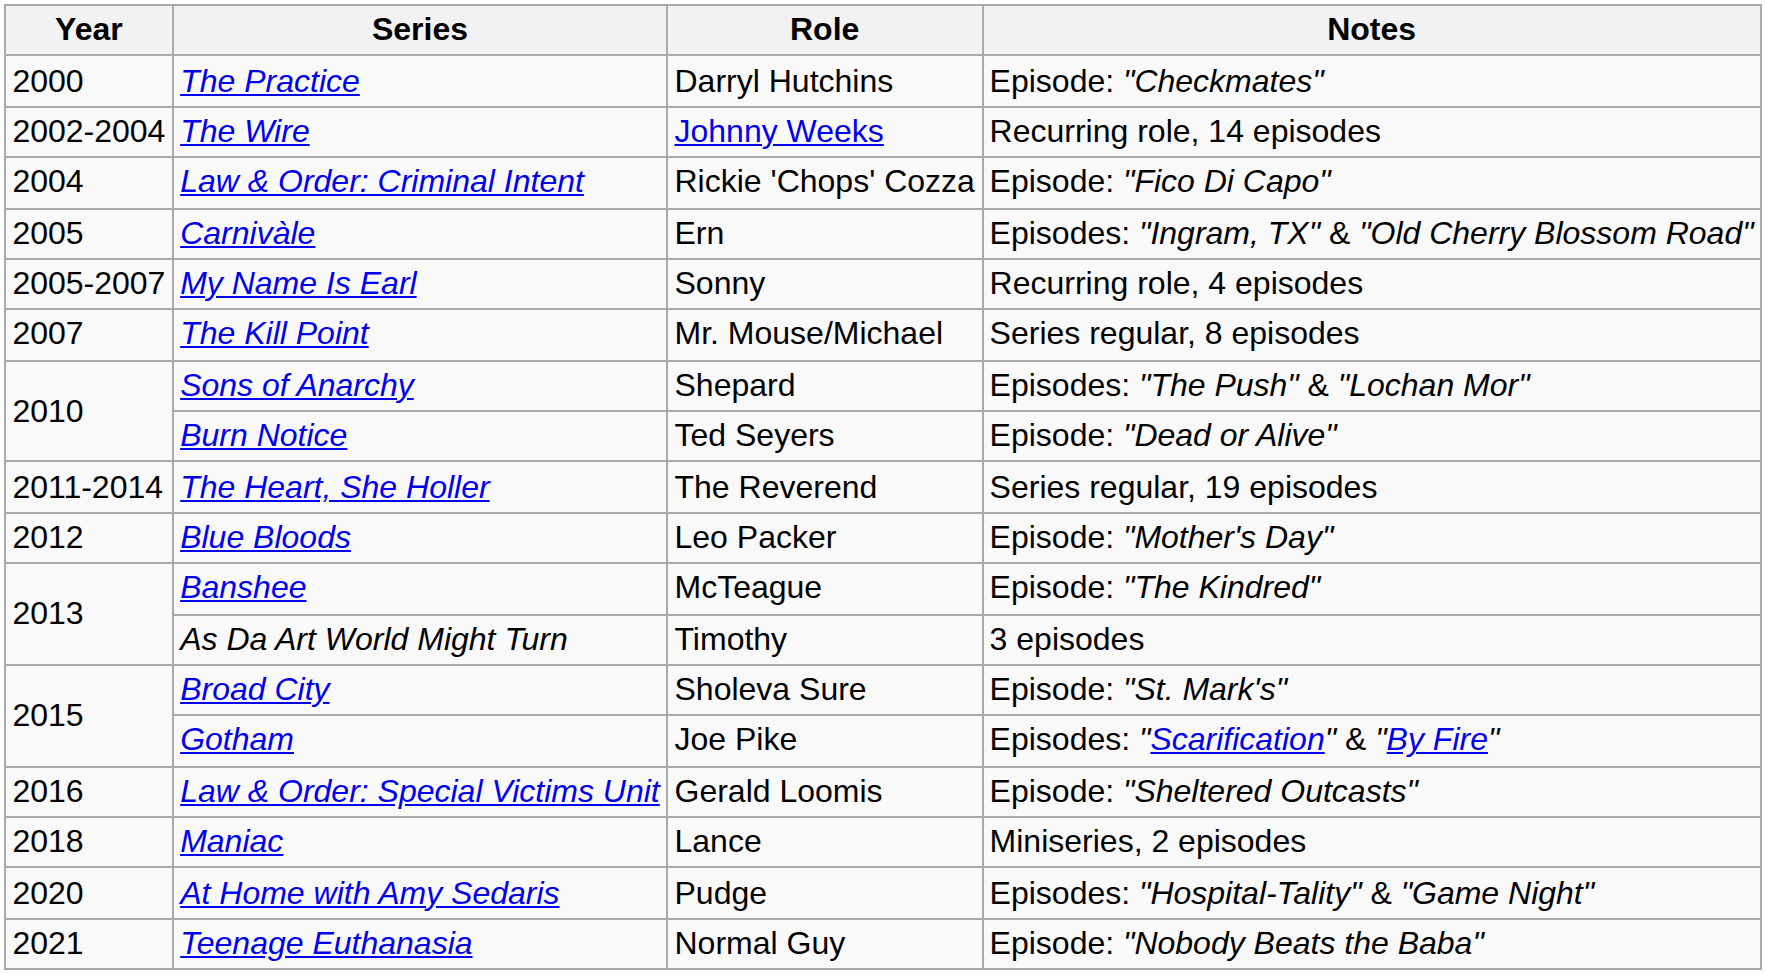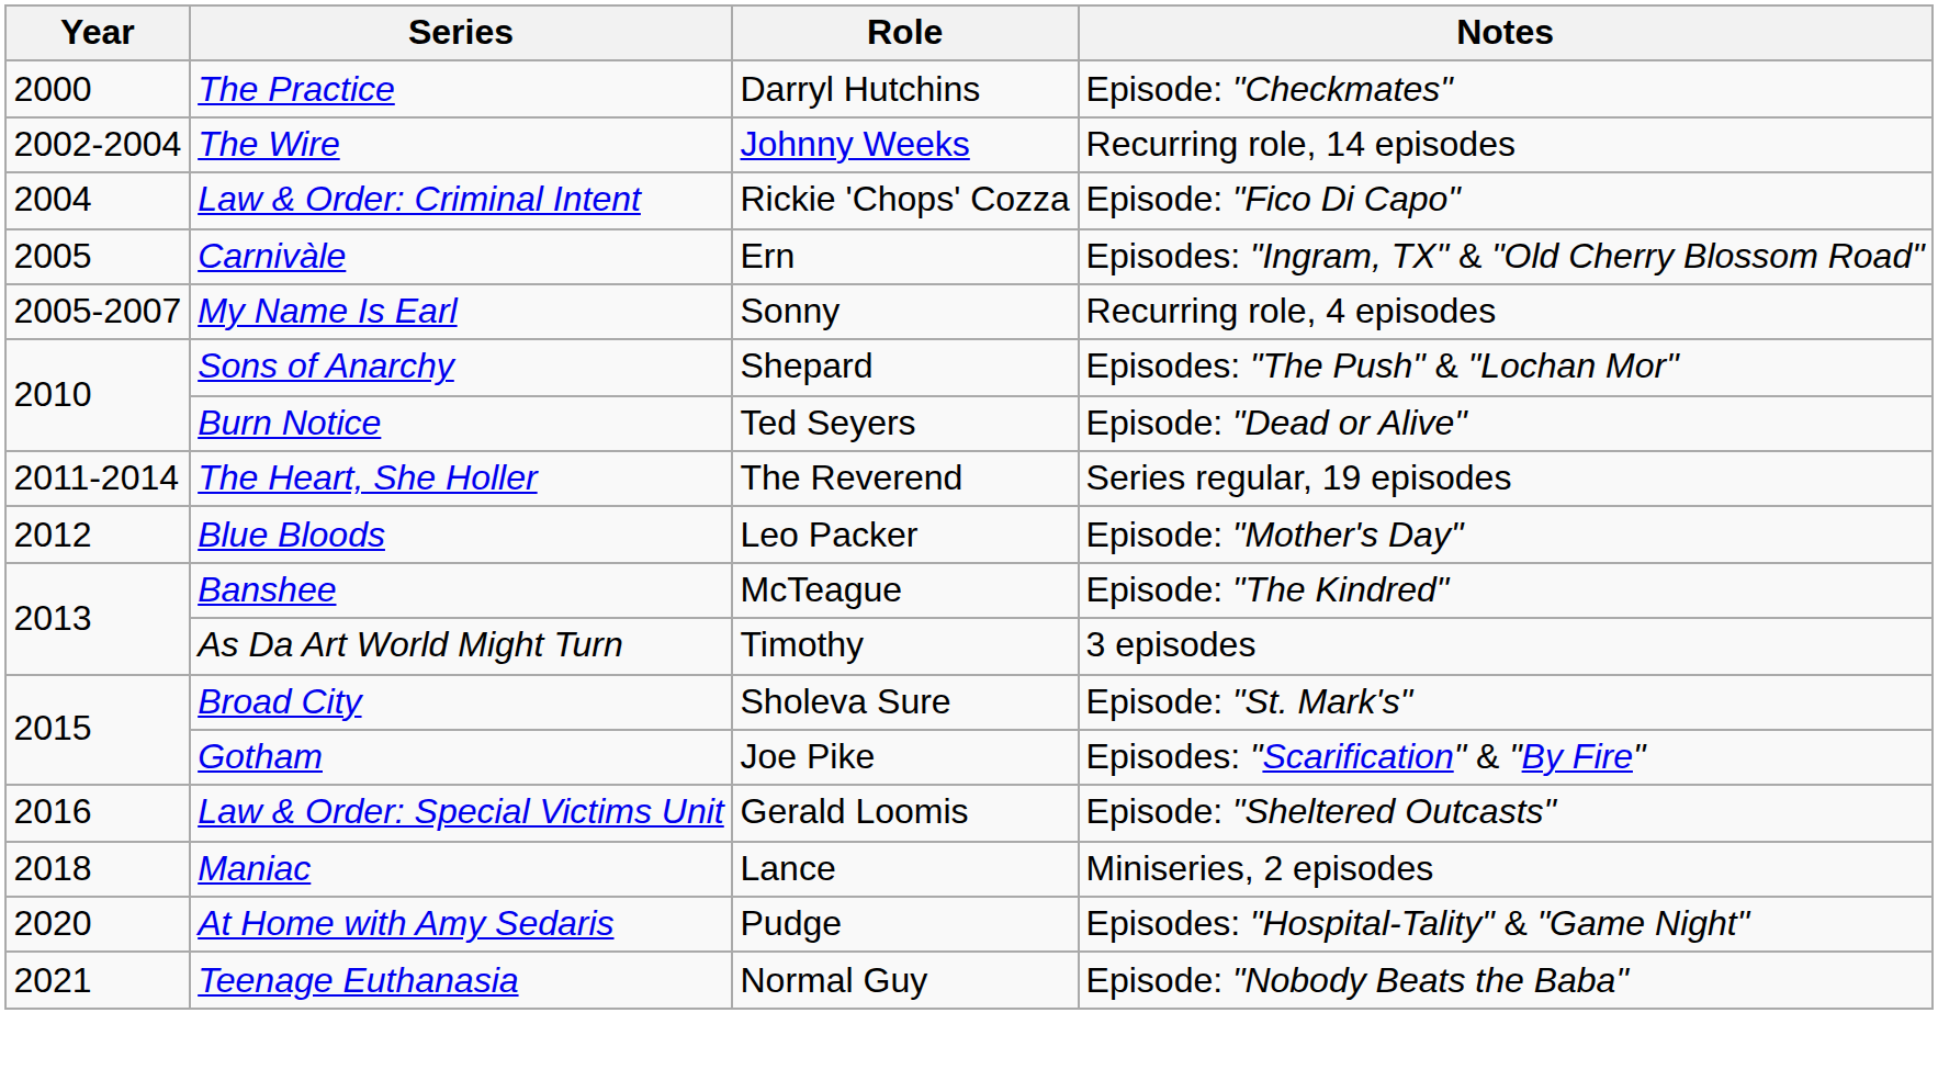 <table class="wikitable sortable">
 <tr>
 <th>Year</th>
 <th>Series</th>
 <th>Role</th>
 <th>Notes</th>
 </tr>
 <tr>
 <td>2000</td>
 <td><em><a href='#'>The Practice</a></em></td>
 <td>Darryl Hutchins</td>
 <td>Episode: <em>"Checkmates"</em></td>
 </tr>
 <tr>
 <td>2002-2004</td>
 <td><em><a href='#'>The Wire</a></em></td>
 <td><a href='#'>Johnny Weeks</a></td>
 <td>Recurring role, 14 episodes</td>
 </tr>
 <tr>
 <td>2004</td>
 <td><em><a href='#'>Law & Order: Criminal Intent</a></em></td>
 <td>Rickie 'Chops' Cozza</td>
 <td>Episode: <em>"Fico Di Capo"</em></td>
 </tr>
 <tr>
 <td>2005</td>
 <td><em><a href='#'>Carnivàle</a></em></td>
 <td>Ern</td>
 <td>Episodes: <em>"Ingram, TX"</em> & <em>"Old Cherry Blossom Road"</em></td>
 </tr>
 <tr>
 <td>2005-2007</td>
 <td><em><a href='#'>My Name Is Earl</a></em></td>
 <td>Sonny</td>
 <td>Recurring role, 4 episodes</td>
-</tr>
-<tr>
-<td>2007</td>
-<td><em><a href='#'>The Kill Point</a></em></td>
-<td>Mr. Mouse/Michael</td>
-<td>Series regular, 8 episodes</td>
 </tr>
 <tr>
 <td rowspan="2">2010</td>
 <td><em><a href='#'>Sons of Anarchy</a></em></td>
 <td>Shepard</td>
 <td>Episodes: <em>"The Push"</em> & <em>"Lochan Mor"</em></td>
 </tr>
 <tr>
 <td><em><a href='#'>Burn Notice</a></em></td>
 <td>Ted Seyers</td>
 <td>Episode: <em>"Dead or Alive"</em></td>
 </tr>
 <tr>
 <td>2011-2014</td>
 <td><em><a href='#'>The Heart, She Holler</a></em></td>
 <td>The Reverend</td>
 <td>Series regular, 19 episodes</td>
 </tr>
 <tr>
 <td>2012</td>
 <td><em><a href='#'>Blue Bloods</a></em></td>
 <td>Leo Packer</td>
 <td>Episode: <em>"Mother's Day"</em></td>
 </tr>
 <tr>
 <td rowspan="2">2013</td>
 <td><em><a href='#'>Banshee</a></em></td>
 <td>McTeague</td>
 <td>Episode: <em>"The Kindred"</em></td>
 </tr>
 <tr>
 <td><em>As Da Art World Might Turn</em></td>
 <td>Timothy</td>
 <td>3 episodes</td>
 </tr>
 <tr>
 <td rowspan="2">2015</td>
 <td><em><a href='#'>Broad City</a></em></td>
 <td>Sholeva Sure</td>
 <td>Episode: <em>"St. Mark's"</em></td>
 </tr>
 <tr>
 <td><em><a href='#'>Gotham</a></em></td>
 <td>Joe Pike</td>
 <td>Episodes: <em>"<a href='#'>Scarification</a>"</em> & <em>"<a href='#'>By Fire</a>"</em></td>
 </tr>
 <tr>
 <td>2016</td>
 <td><em><a href='#'>Law & Order: Special Victims Unit</a></em></td>
 <td>Gerald Loomis</td>
 <td>Episode: <em>"Sheltered Outcasts"</em></td>
 </tr>
 <tr>
 <td>2018</td>
 <td><em><a href='#'>Maniac</a></em></td>
 <td>Lance</td>
 <td>Miniseries, 2 episodes</td>
 </tr>
 <tr>
 <td>2020</td>
 <td><em><a href='#'>At Home with Amy Sedaris</a></em></td>
 <td>Pudge</td>
 <td>Episodes: <em>"Hospital-Tality"</em> & <em>"Game Night"</em></td>
 </tr>
 <tr>
 <td>2021</td>
 <td><em><a href='#'>Teenage Euthanasia</a></em></td>
 <td>Normal Guy</td>
 <td>Episode: <em>"Nobody Beats the Baba"</em></td>
 </tr>
 <tr>
 </tr>
 </table>
